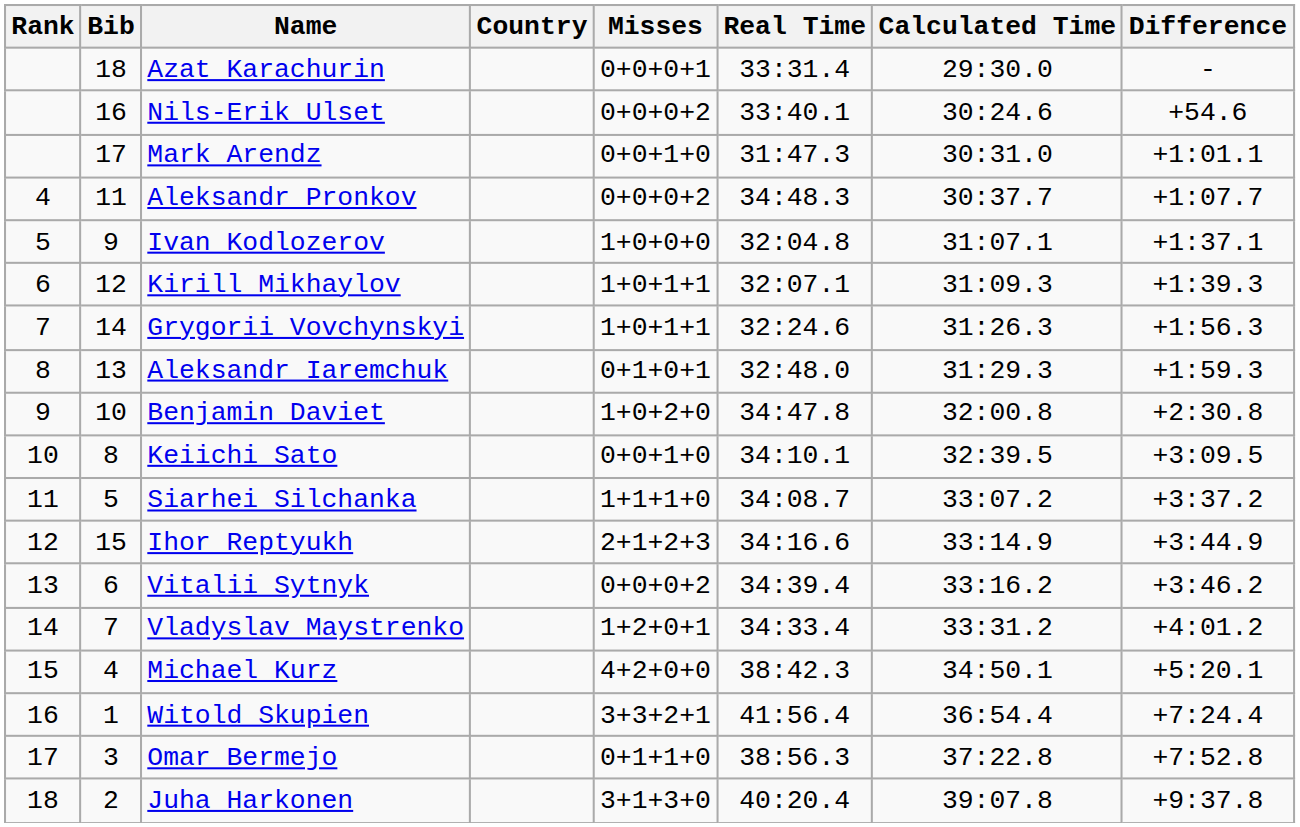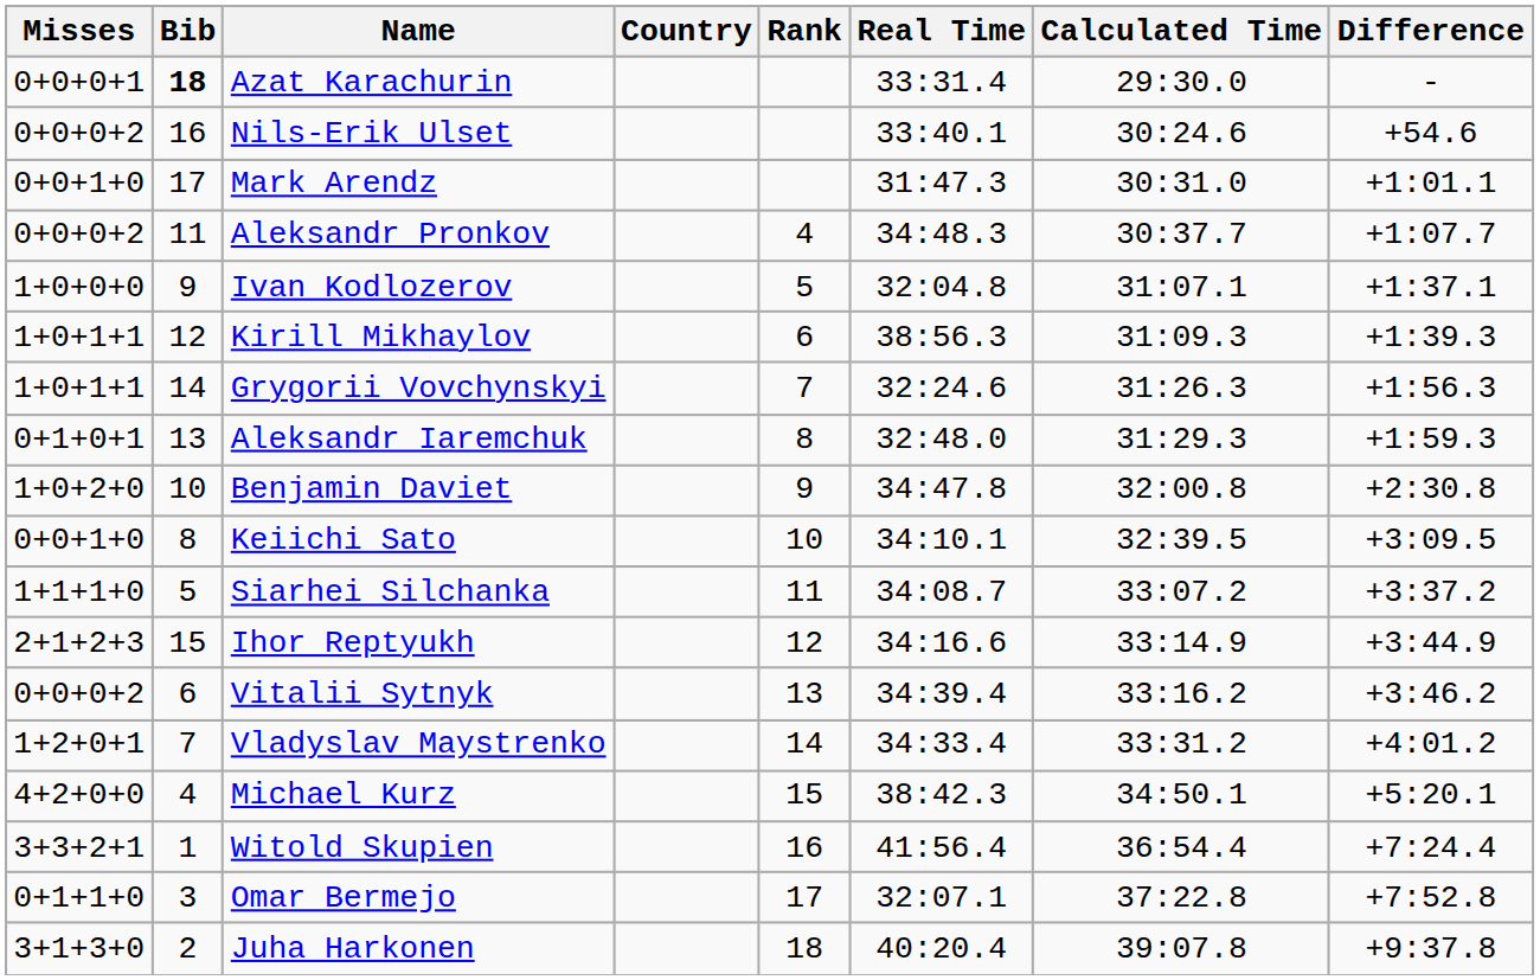 <table class="wikitable sortable" style="text-align:center">
 <tr>
-<th>Rank</th>
+<th>Misses</th>
 <th>Bib</th>
 <th>Name</th>
 <th>Country</th>
-<th>Misses</th>
+<th>Rank</th>
 <th>Real Time</th>
 <th>Calculated Time</th>
 <th>Difference</th>
 </tr>
 <tr>
-<td></td>
-<td>18</td>
+<td>0+0+0+1</td>
+<td><strong>18</strong></td>
 <td align=left><a href='#'>Azat Karachurin</a></td>
 <td align=left></td>
-<td>0+0+0+1</td>
+<td></td>
 <td>33:31.4</td>
 <td>29:30.0</td>
 <td>-</td>
 </tr>
 <tr>
-<td></td>
+<td>0+0+0+2</td>
 <td>16</td>
 <td align=left><a href='#'>Nils-Erik Ulset</a></td>
 <td align=left></td>
-<td>0+0+0+2</td>
+<td></td>
 <td>33:40.1</td>
 <td>30:24.6</td>
 <td>+54.6</td>
 </tr>
 <tr>
-<td></td>
+<td>0+0+1+0</td>
 <td>17</td>
 <td align=left><a href='#'>Mark Arendz</a></td>
 <td align=left></td>
-<td>0+0+1+0</td>
+<td></td>
 <td>31:47.3</td>
 <td>30:31.0</td>
 <td>+1:01.1</td>
 </tr>
 <tr>
-<td>4</td>
+<td>0+0+0+2</td>
 <td>11</td>
 <td align=left><a href='#'>Aleksandr Pronkov</a></td>
 <td align=left></td>
-<td>0+0+0+2</td>
+<td>4</td>
 <td>34:48.3</td>
 <td>30:37.7</td>
 <td>+1:07.7</td>
 </tr>
 <tr>
-<td>5</td>
+<td>1+0+0+0</td>
 <td>9</td>
 <td align=left><a href='#'>Ivan Kodlozerov</a></td>
 <td align=left></td>
-<td>1+0+0+0</td>
+<td>5</td>
 <td>32:04.8</td>
 <td>31:07.1</td>
 <td>+1:37.1</td>
 </tr>
 <tr>
-<td>6</td>
+<td>1+0+1+1</td>
 <td>12</td>
 <td align=left><a href='#'>Kirill Mikhaylov</a></td>
 <td align=left></td>
-<td>1+0+1+1</td>
-<td>32:07.1</td>
+<td>6</td>
+<td>38:56.3</td>
 <td>31:09.3</td>
 <td>+1:39.3</td>
 </tr>
 <tr>
-<td>7</td>
+<td>1+0+1+1</td>
 <td>14</td>
 <td align=left><a href='#'>Grygorii Vovchynskyi</a></td>
 <td align=left></td>
-<td>1+0+1+1</td>
+<td>7</td>
 <td>32:24.6</td>
 <td>31:26.3</td>
 <td>+1:56.3</td>
 </tr>
 <tr>
-<td>8</td>
+<td>0+1+0+1</td>
 <td>13</td>
 <td align=left><a href='#'>Aleksandr Iaremchuk</a></td>
 <td align=left></td>
-<td>0+1+0+1</td>
+<td>8</td>
 <td>32:48.0</td>
 <td>31:29.3</td>
 <td>+1:59.3</td>
 </tr>
 <tr>
-<td>9</td>
+<td>1+0+2+0</td>
 <td>10</td>
 <td align=left><a href='#'>Benjamin Daviet</a></td>
 <td align=left></td>
-<td>1+0+2+0</td>
+<td>9</td>
 <td>34:47.8</td>
 <td>32:00.8</td>
 <td>+2:30.8</td>
 </tr>
 <tr>
-<td>10</td>
+<td>0+0+1+0</td>
 <td>8</td>
 <td align=left><a href='#'>Keiichi Sato</a></td>
 <td align=left></td>
-<td>0+0+1+0</td>
+<td>10</td>
 <td>34:10.1</td>
 <td>32:39.5</td>
 <td>+3:09.5</td>
 </tr>
 <tr>
-<td>11</td>
+<td>1+1+1+0</td>
 <td>5</td>
 <td align=left><a href='#'>Siarhei Silchanka</a></td>
 <td align=left></td>
-<td>1+1+1+0</td>
+<td>11</td>
 <td>34:08.7</td>
 <td>33:07.2</td>
 <td>+3:37.2</td>
 </tr>
 <tr>
-<td>12</td>
+<td>2+1+2+3</td>
 <td>15</td>
 <td align=left><a href='#'>Ihor Reptyukh</a></td>
 <td align=left></td>
-<td>2+1+2+3</td>
+<td>12</td>
 <td>34:16.6</td>
 <td>33:14.9</td>
 <td>+3:44.9</td>
 </tr>
 <tr>
-<td>13</td>
+<td>0+0+0+2</td>
 <td>6</td>
 <td align=left><a href='#'>Vitalii Sytnyk</a></td>
 <td align=left></td>
-<td>0+0+0+2</td>
+<td>13</td>
 <td>34:39.4</td>
 <td>33:16.2</td>
 <td>+3:46.2</td>
 </tr>
 <tr>
-<td>14</td>
+<td>1+2+0+1</td>
 <td>7</td>
 <td align=left><a href='#'>Vladyslav Maystrenko</a></td>
 <td align=left></td>
-<td>1+2+0+1</td>
+<td>14</td>
 <td>34:33.4</td>
 <td>33:31.2</td>
 <td>+4:01.2</td>
 </tr>
 <tr>
-<td>15</td>
+<td>4+2+0+0</td>
 <td>4</td>
 <td align=left><a href='#'>Michael Kurz</a></td>
 <td align=left></td>
-<td>4+2+0+0</td>
+<td>15</td>
 <td>38:42.3</td>
 <td>34:50.1</td>
 <td>+5:20.1</td>
 </tr>
 <tr>
-<td>16</td>
+<td>3+3+2+1</td>
 <td>1</td>
 <td align=left><a href='#'>Witold Skupien</a></td>
 <td align=left></td>
-<td>3+3+2+1</td>
+<td>16</td>
 <td>41:56.4</td>
 <td>36:54.4</td>
 <td>+7:24.4</td>
 </tr>
 <tr>
-<td>17</td>
+<td>0+1+1+0</td>
 <td>3</td>
 <td align=left><a href='#'>Omar Bermejo</a></td>
 <td align=left></td>
-<td>0+1+1+0</td>
-<td>38:56.3</td>
+<td>17</td>
+<td>32:07.1</td>
 <td>37:22.8</td>
 <td>+7:52.8</td>
 </tr>
 <tr>
-<td>18</td>
+<td>3+1+3+0</td>
 <td>2</td>
 <td align=left><a href='#'>Juha Harkonen</a></td>
 <td align=left></td>
-<td>3+1+3+0</td>
+<td>18</td>
 <td>40:20.4</td>
 <td>39:07.8</td>
 <td>+9:37.8</td>
 </tr>
 </table>
